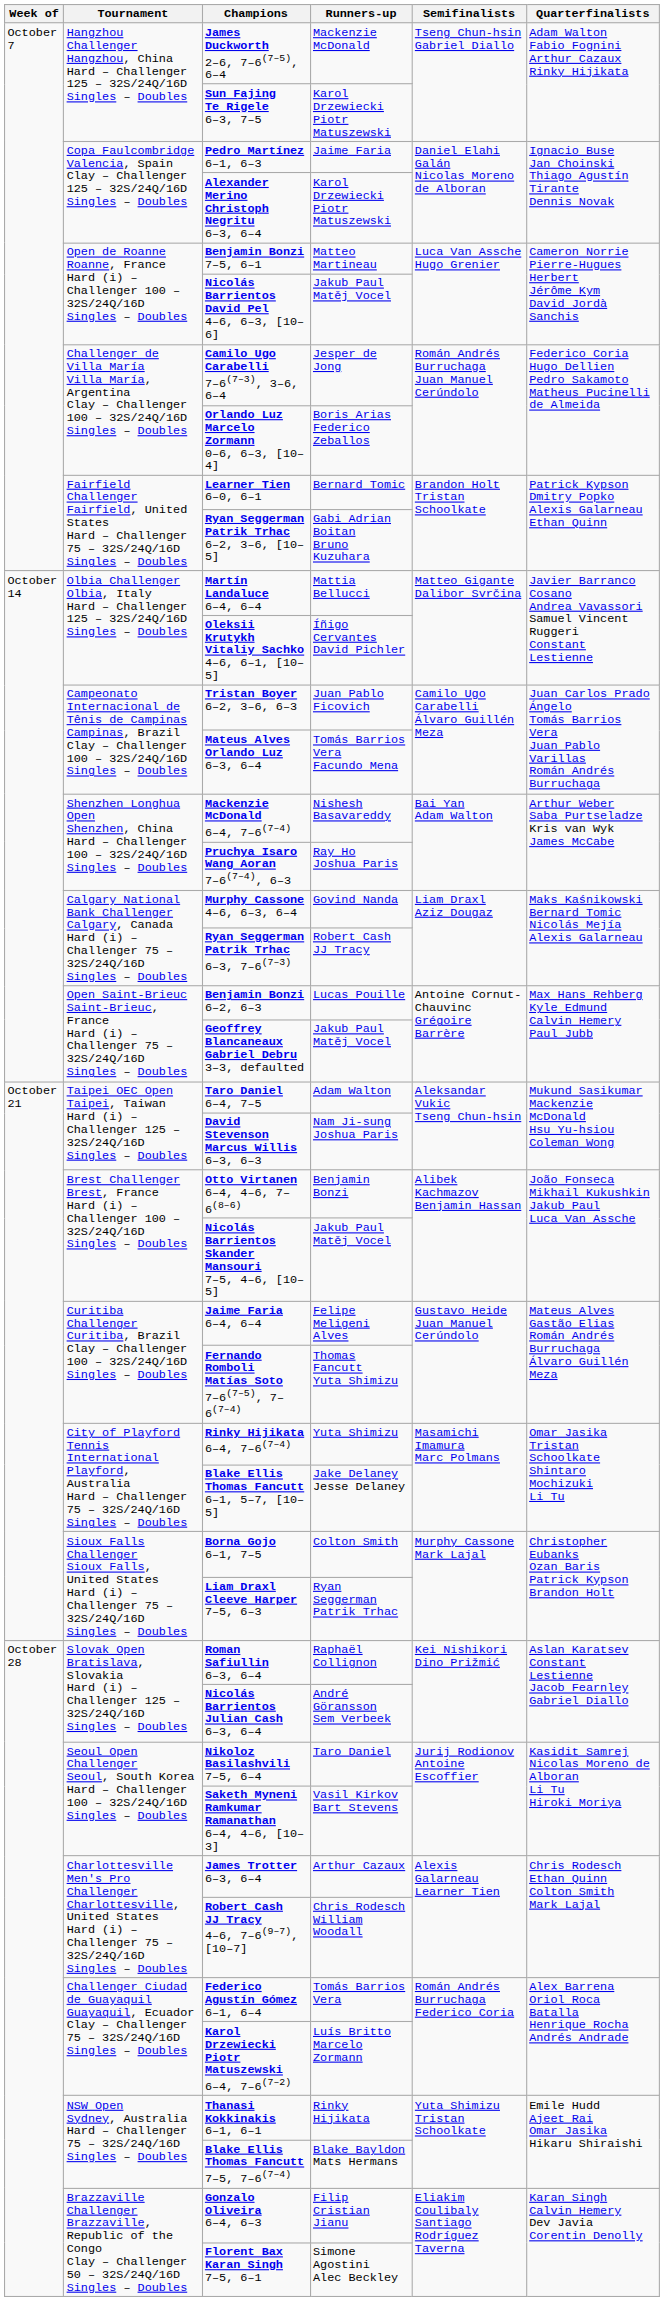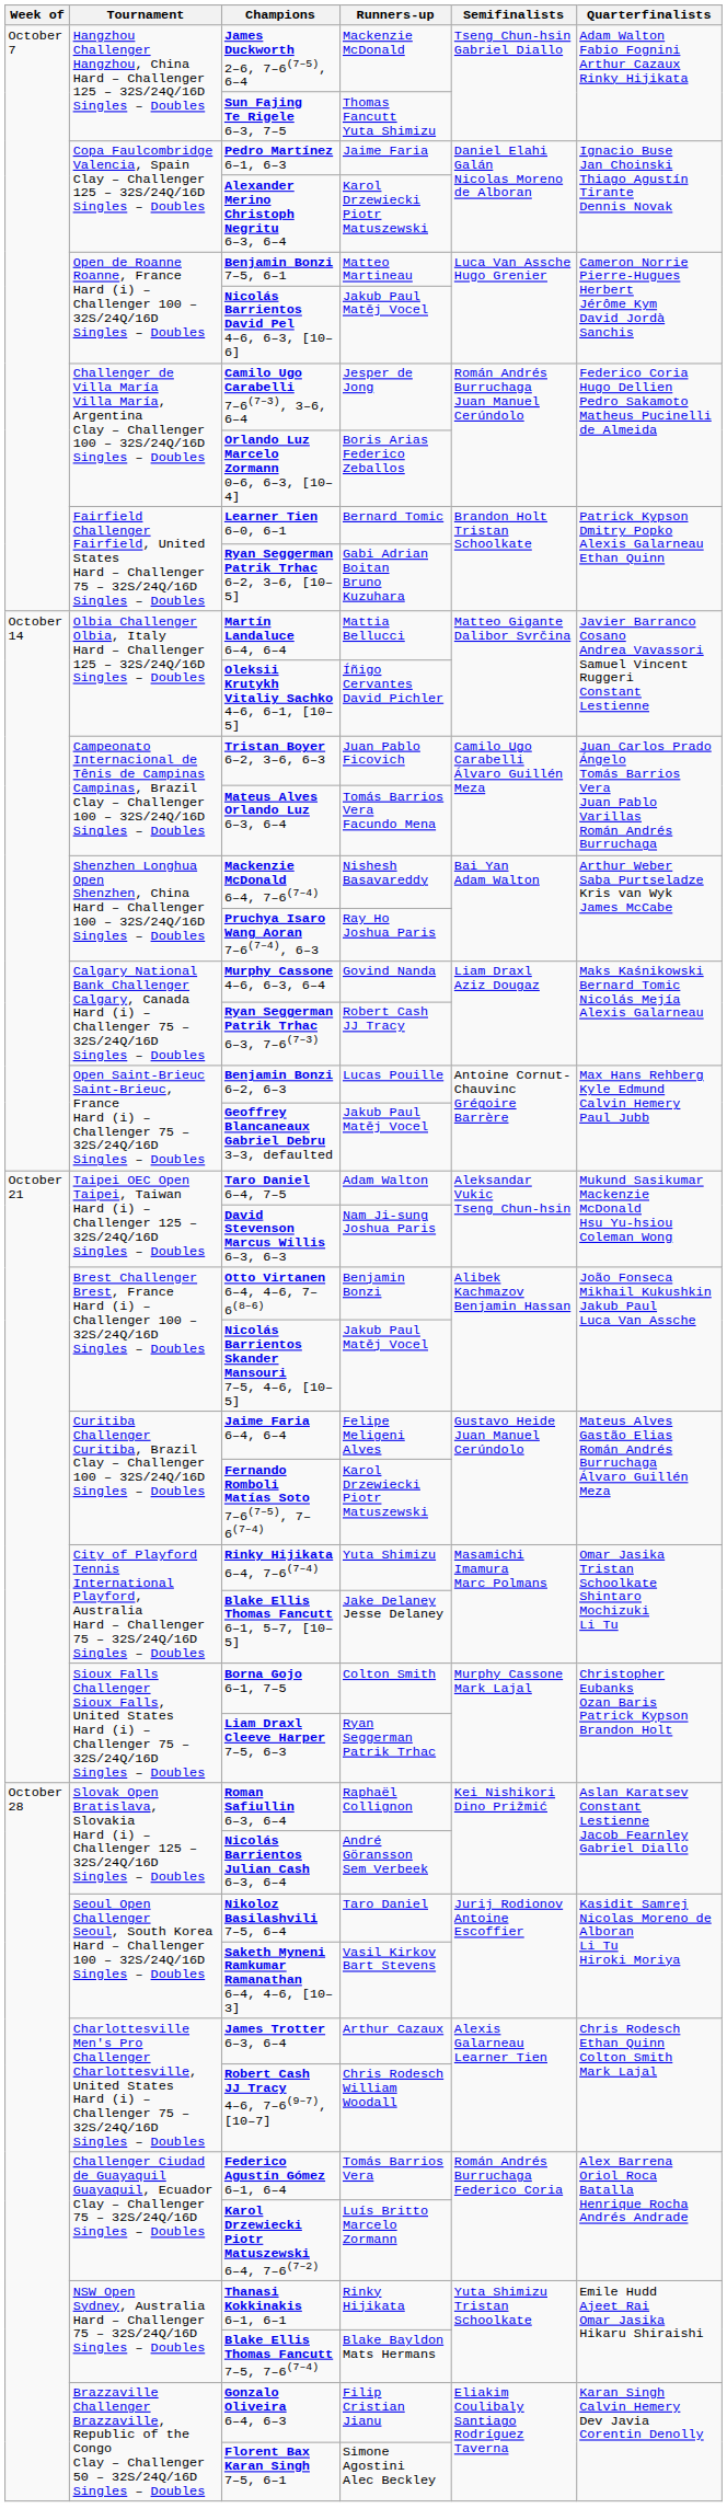 <table class="wikitable" style="font-size:85%;">
 <tr>
 <th width="75">Week of</th>
 <th width="250">Tournament</th>
 <th width="210">Champions</th>
 <th width="210">Runners-up</th>
 <th width="210">Semifinalists</th>
 <th width="210">Quarterfinalists</th>
 </tr>
 <tr valign=top>
 <td rowspan=10>October 7</td>
 <td rowspan=2><a href='#'>Hangzhou Challenger</a><br><a href='#'>Hangzhou</a>, China <br> Hard – Challenger 125 – 32S/24Q/16D<br><a href='#'>Singles</a> – <a href='#'>Doubles</a></td>
 <td> <strong><a href='#'>James Duckworth</a></strong><br>2–6, 7–6<sup>(7–5)</sup>, 6–4</td>
 <td> <a href='#'>Mackenzie McDonald</a></td>
 <td rowspan=2> <a href='#'>Tseng Chun-hsin</a> <br>  <a href='#'>Gabriel Diallo</a></td>
 <td rowspan=2> <a href='#'>Adam Walton</a> <br> <a href='#'>Fabio Fognini</a> <br>  <a href='#'>Arthur Cazaux</a> <br>  <a href='#'>Rinky Hijikata</a></td>
 </tr>
 <tr valign=top>
 <td> <strong><a href='#'>Sun Fajing</a></strong><br> <strong><a href='#'>Te Rigele</a></strong><br>6–3, 7–5</td>
-<td> <a href='#'>Karol Drzewiecki</a><br> <a href='#'>Piotr Matuszewski</a></td>
+<td> <a href='#'>Thomas Fancutt</a><br> <a href='#'>Yuta Shimizu</a></td>
 </tr>
 <tr valign=top>
 <td rowspan=2><a href='#'>Copa Faulcombridge</a><br><a href='#'>Valencia</a>, Spain <br> Clay – Challenger 125 – 32S/24Q/16D<br><a href='#'>Singles</a> – <a href='#'>Doubles</a></td>
 <td> <strong><a href='#'>Pedro Martínez</a></strong><br>6–1, 6–3</td>
 <td> <a href='#'>Jaime Faria</a></td>
 <td rowspan=2> <a href='#'>Daniel Elahi Galán</a> <br>  <a href='#'>Nicolas Moreno de Alboran</a></td>
 <td rowspan=2> <a href='#'>Ignacio Buse</a> <br> <a href='#'>Jan Choinski</a> <br>  <a href='#'>Thiago Agustín Tirante</a> <br>  <a href='#'>Dennis Novak</a></td>
 </tr>
 <tr valign=top>
 <td> <strong><a href='#'>Alexander Merino</a></strong><br> <strong><a href='#'>Christoph Negritu</a></strong><br>6–3, 6–4</td>
 <td> <a href='#'>Karol Drzewiecki</a><br> <a href='#'>Piotr Matuszewski</a></td>
 </tr>
 <tr valign=top>
 <td rowspan=2><a href='#'>Open de Roanne</a><br><a href='#'>Roanne</a>, France <br> Hard (i) – Challenger 100 – 32S/24Q/16D<br><a href='#'>Singles</a> – <a href='#'>Doubles</a></td>
 <td> <strong><a href='#'>Benjamin Bonzi</a></strong><br>7–5, 6–1</td>
 <td> <a href='#'>Matteo Martineau</a></td>
 <td rowspan=2> <a href='#'>Luca Van Assche</a> <br>  <a href='#'>Hugo Grenier</a></td>
 <td rowspan=2> <a href='#'>Cameron Norrie</a> <br> <a href='#'>Pierre-Hugues Herbert</a> <br> <a href='#'>Jérôme Kym</a> <br>  <a href='#'>David Jordà Sanchis</a></td>
 </tr>
 <tr valign=top>
 <td> <strong><a href='#'>Nicolás Barrientos</a></strong><br> <strong><a href='#'>David Pel</a></strong><br>4–6, 6–3, [10–6]</td>
 <td> <a href='#'>Jakub Paul</a><br> <a href='#'>Matěj Vocel</a></td>
 </tr>
 <tr valign=top>
 <td rowspan=2><a href='#'>Challenger de Villa María</a><br><a href='#'>Villa María</a>, Argentina <br> Clay – Challenger 100 – 32S/24Q/16D<br><a href='#'>Singles</a> – <a href='#'>Doubles</a></td>
 <td> <strong><a href='#'>Camilo Ugo Carabelli</a></strong><br>7–6<sup>(7–3)</sup>, 3–6, 6–4</td>
 <td> <a href='#'>Jesper de Jong</a></td>
 <td rowspan=2> <a href='#'>Román Andrés Burruchaga</a> <br>  <a href='#'>Juan Manuel Cerúndolo</a></td>
 <td rowspan=2> <a href='#'>Federico Coria</a> <br> <a href='#'>Hugo Dellien</a> <br> <a href='#'>Pedro Sakamoto</a> <br>  <a href='#'>Matheus Pucinelli de Almeida</a></td>
 </tr>
 <tr valign=top>
 <td> <strong><a href='#'>Orlando Luz</a></strong><br> <strong><a href='#'>Marcelo Zormann</a></strong><br>0–6, 6–3, [10–4]</td>
 <td> <a href='#'>Boris Arias</a><br> <a href='#'>Federico Zeballos</a></td>
 </tr>
 <tr valign=top>
 <td rowspan=2><a href='#'>Fairfield Challenger</a><br><a href='#'>Fairfield</a>, United States <br> Hard – Challenger 75 – 32S/24Q/16D<br><a href='#'>Singles</a> – <a href='#'>Doubles</a></td>
 <td> <strong><a href='#'>Learner Tien</a></strong><br>6–0, 6–1</td>
 <td> <a href='#'>Bernard Tomic</a></td>
 <td rowspan=2> <a href='#'>Brandon Holt</a> <br>  <a href='#'>Tristan Schoolkate</a></td>
 <td rowspan=2> <a href='#'>Patrick Kypson</a> <br> <a href='#'>Dmitry Popko</a> <br> <a href='#'>Alexis Galarneau</a> <br>  <a href='#'>Ethan Quinn</a></td>
 </tr>
 <tr valign=top>
 <td> <strong><a href='#'>Ryan Seggerman</a></strong><br> <strong><a href='#'>Patrik Trhac</a></strong><br>6–2, 3–6, [10–5]</td>
 <td> <a href='#'>Gabi Adrian Boitan</a><br> <a href='#'>Bruno Kuzuhara</a></td>
 </tr>
 <tr valign=top>
 <td rowspan=10>October 14</td>
 <td rowspan=2><a href='#'>Olbia Challenger</a><br><a href='#'>Olbia</a>, Italy <br> Hard – Challenger 125 – 32S/24Q/16D<br><a href='#'>Singles</a> – <a href='#'>Doubles</a></td>
 <td> <strong><a href='#'>Martín Landaluce</a></strong><br>6–4, 6–4</td>
 <td> <a href='#'>Mattia Bellucci</a></td>
 <td rowspan=2> <a href='#'>Matteo Gigante</a> <br>  <a href='#'>Dalibor Svrčina</a></td>
 <td rowspan=2> <a href='#'>Javier Barranco Cosano</a> <br>  <a href='#'>Andrea Vavassori</a> <br> Samuel Vincent Ruggeri <br>  <a href='#'>Constant Lestienne</a></td>
 </tr>
 <tr valign=top>
 <td> <strong><a href='#'>Oleksii Krutykh</a></strong><br> <strong><a href='#'>Vitaliy Sachko</a></strong><br>4–6, 6–1, [10–5]</td>
 <td> <a href='#'>Íñigo Cervantes</a><br> <a href='#'>David Pichler</a></td>
 </tr>
 <tr valign=top>
 <td rowspan=2><a href='#'>Campeonato Internacional de Tênis de Campinas</a><br><a href='#'>Campinas</a>, Brazil <br> Clay – Challenger 100 – 32S/24Q/16D<br><a href='#'>Singles</a> – <a href='#'>Doubles</a></td>
 <td> <strong><a href='#'>Tristan Boyer</a></strong><br>6–2, 3–6, 6–3</td>
 <td> <a href='#'>Juan Pablo Ficovich</a></td>
 <td rowspan=2> <a href='#'>Camilo Ugo Carabelli</a> <br>  <a href='#'>Álvaro Guillén Meza</a></td>
 <td rowspan=2> <a href='#'>Juan Carlos Prado Ángelo</a> <br> <a href='#'>Tomás Barrios Vera</a> <br> <a href='#'>Juan Pablo Varillas</a> <br>  <a href='#'>Román Andrés Burruchaga</a></td>
 </tr>
 <tr valign=top>
 <td> <strong><a href='#'>Mateus Alves</a></strong><br> <strong><a href='#'>Orlando Luz</a></strong><br>6–3, 6–4</td>
 <td> <a href='#'>Tomás Barrios Vera</a><br> <a href='#'>Facundo Mena</a></td>
 </tr>
 <tr valign=top>
 <td rowspan=2><a href='#'>Shenzhen Longhua Open</a><br><a href='#'>Shenzhen</a>, China <br> Hard – Challenger 100 – 32S/24Q/16D<br><a href='#'>Singles</a> – <a href='#'>Doubles</a></td>
 <td> <strong><a href='#'>Mackenzie McDonald</a></strong><br>6–4, 7–6<sup>(7–4)</sup></td>
 <td> <a href='#'>Nishesh Basavareddy</a></td>
 <td rowspan=2> <a href='#'>Bai Yan</a> <br>  <a href='#'>Adam Walton</a></td>
 <td rowspan=2> <a href='#'>Arthur Weber</a> <br> <a href='#'>Saba Purtseladze</a> <br> Kris van Wyk <br>  <a href='#'>James McCabe</a></td>
 </tr>
 <tr valign=top>
 <td> <strong><a href='#'>Pruchya Isaro</a></strong><br> <strong><a href='#'>Wang Aoran</a></strong><br>7–6<sup>(7–4)</sup>, 6–3</td>
 <td> <a href='#'>Ray Ho</a><br> <a href='#'>Joshua Paris</a></td>
 </tr>
 <tr valign=top>
 <td rowspan=2><a href='#'>Calgary National Bank Challenger</a><br><a href='#'>Calgary</a>, Canada <br> Hard (i) – Challenger 75 – 32S/24Q/16D<br><a href='#'>Singles</a> – <a href='#'>Doubles</a></td>
 <td> <strong><a href='#'>Murphy Cassone</a></strong><br>4–6, 6–3, 6–4</td>
 <td> <a href='#'>Govind Nanda</a></td>
 <td rowspan=2> <a href='#'>Liam Draxl</a> <br>  <a href='#'>Aziz Dougaz</a></td>
 <td rowspan=2> <a href='#'>Maks Kaśnikowski</a> <br> <a href='#'>Bernard Tomic</a> <br>  <a href='#'>Nicolás Mejía</a> <br>  <a href='#'>Alexis Galarneau</a></td>
 </tr>
 <tr valign=top>
 <td> <strong><a href='#'>Ryan Seggerman</a></strong><br> <strong><a href='#'>Patrik Trhac</a></strong><br>6–3, 7–6<sup>(7–3)</sup></td>
 <td> <a href='#'>Robert Cash</a><br> <a href='#'>JJ Tracy</a></td>
 </tr>
 <tr valign=top>
 <td rowspan=2><a href='#'>Open Saint-Brieuc</a><br><a href='#'>Saint-Brieuc</a>, France <br> Hard (i) – Challenger 75 – 32S/24Q/16D<br><a href='#'>Singles</a> – <a href='#'>Doubles</a></td>
 <td> <strong><a href='#'>Benjamin Bonzi</a></strong><br>6–2, 6–3</td>
 <td> <a href='#'>Lucas Pouille</a></td>
 <td rowspan=2> Antoine Cornut-Chauvinc <br>  <a href='#'>Grégoire Barrère</a></td>
 <td rowspan=2> <a href='#'>Max Hans Rehberg</a> <br> <a href='#'>Kyle Edmund</a> <br> <a href='#'>Calvin Hemery</a> <br>  <a href='#'>Paul Jubb</a></td>
 </tr>
 <tr valign=top>
 <td> <strong><a href='#'>Geoffrey Blancaneaux</a></strong><br> <strong><a href='#'>Gabriel Debru</a></strong><br>3–3, defaulted</td>
 <td> <a href='#'>Jakub Paul</a><br> <a href='#'>Matěj Vocel</a></td>
 </tr>
 <tr valign=top>
 <td rowspan=10>October 21</td>
 <td rowspan=2><a href='#'>Taipei OEC Open</a><br><a href='#'>Taipei</a>, Taiwan <br> Hard (i) – Challenger 125 – 32S/24Q/16D<br><a href='#'>Singles</a> – <a href='#'>Doubles</a></td>
 <td> <strong><a href='#'>Taro Daniel</a></strong><br>6–4, 7–5</td>
 <td> <a href='#'>Adam Walton</a></td>
 <td rowspan=2> <a href='#'>Aleksandar Vukic</a> <br>  <a href='#'>Tseng Chun-hsin</a></td>
 <td rowspan=2> <a href='#'>Mukund Sasikumar</a> <br> <a href='#'>Mackenzie McDonald</a> <br>  <a href='#'>Hsu Yu-hsiou</a> <br>  <a href='#'>Coleman Wong</a></td>
 </tr>
 <tr valign=top>
 <td> <strong><a href='#'>David Stevenson</a></strong><br> <strong><a href='#'>Marcus Willis</a></strong><br>6–3, 6–3</td>
 <td> <a href='#'>Nam Ji-sung</a><br> <a href='#'>Joshua Paris</a></td>
 </tr>
 <tr valign=top>
 <td rowspan=2><a href='#'>Brest Challenger</a><br><a href='#'>Brest</a>, France <br> Hard (i) – Challenger 100 – 32S/24Q/16D<br><a href='#'>Singles</a> – <a href='#'>Doubles</a></td>
 <td> <strong><a href='#'>Otto Virtanen</a></strong><br>6–4, 4–6, 7–6<sup>(8–6)</sup></td>
 <td> <a href='#'>Benjamin Bonzi</a></td>
 <td rowspan=2> <a href='#'>Alibek Kachmazov</a> <br>  <a href='#'>Benjamin Hassan</a></td>
 <td rowspan=2> <a href='#'>João Fonseca</a> <br> <a href='#'>Mikhail Kukushkin</a> <br> <a href='#'>Jakub Paul</a> <br>  <a href='#'>Luca Van Assche</a></td>
 </tr>
 <tr valign=top>
 <td> <strong><a href='#'>Nicolás Barrientos</a></strong><br> <strong><a href='#'>Skander Mansouri</a></strong><br>7–5, 4–6, [10–5]</td>
 <td> <a href='#'>Jakub Paul</a><br> <a href='#'>Matěj Vocel</a></td>
 </tr>
 <tr valign=top>
 <td rowspan=2><a href='#'>Curitiba Challenger</a><br><a href='#'>Curitiba</a>, Brazil <br> Clay – Challenger 100 – 32S/24Q/16D<br><a href='#'>Singles</a> – <a href='#'>Doubles</a></td>
 <td> <strong><a href='#'>Jaime Faria</a></strong><br>6–4, 6–4</td>
 <td> <a href='#'>Felipe Meligeni Alves</a></td>
 <td rowspan=2> <a href='#'>Gustavo Heide</a> <br>  <a href='#'>Juan Manuel Cerúndolo</a></td>
 <td rowspan=2> <a href='#'>Mateus Alves</a> <br>  <a href='#'>Gastão Elias</a> <br> <a href='#'>Román Andrés Burruchaga</a> <br>  <a href='#'>Álvaro Guillén Meza</a></td>
 </tr>
 <tr valign=top>
 <td> <strong><a href='#'>Fernando Romboli</a></strong><br> <strong><a href='#'>Matías Soto</a></strong><br>7–6<sup>(7–5)</sup>, 7–6<sup>(7–4)</sup></td>
-<td> <a href='#'>Thomas Fancutt</a><br> <a href='#'>Yuta Shimizu</a></td>
+<td> <a href='#'>Karol Drzewiecki</a><br> <a href='#'>Piotr Matuszewski</a></td>
 </tr>
 <tr valign=top>
 <td rowspan=2><a href='#'>City of Playford Tennis International</a><br><a href='#'>Playford</a>, Australia <br> Hard – Challenger 75 – 32S/24Q/16D<br><a href='#'>Singles</a> – <a href='#'>Doubles</a></td>
 <td> <strong><a href='#'>Rinky Hijikata</a></strong><br>6–4, 7–6<sup>(7–4)</sup></td>
 <td> <a href='#'>Yuta Shimizu</a></td>
 <td rowspan=2> <a href='#'>Masamichi Imamura</a> <br>  <a href='#'>Marc Polmans</a></td>
 <td rowspan=2> <a href='#'>Omar Jasika</a> <br> <a href='#'>Tristan Schoolkate</a> <br>  <a href='#'>Shintaro Mochizuki</a> <br>  <a href='#'>Li Tu</a></td>
 </tr>
 <tr valign=top>
 <td> <strong><a href='#'>Blake Ellis</a></strong><br> <strong><a href='#'>Thomas Fancutt</a></strong><br>6–1, 5–7, [10–5]</td>
 <td> <a href='#'>Jake Delaney</a><br> Jesse Delaney</td>
 </tr>
 <tr valign=top>
 <td rowspan=2><a href='#'>Sioux Falls Challenger</a><br><a href='#'>Sioux Falls</a>, United States <br> Hard (i) – Challenger 75 – 32S/24Q/16D<br><a href='#'>Singles</a> – <a href='#'>Doubles</a></td>
 <td> <strong><a href='#'>Borna Gojo</a></strong><br>6–1, 7–5</td>
 <td> <a href='#'>Colton Smith</a></td>
 <td rowspan=2> <a href='#'>Murphy Cassone</a> <br>  <a href='#'>Mark Lajal</a></td>
 <td rowspan=2> <a href='#'>Christopher Eubanks</a> <br> <a href='#'>Ozan Baris</a> <br> <a href='#'>Patrick Kypson</a> <br>  <a href='#'>Brandon Holt</a></td>
 </tr>
 <tr valign=top>
 <td> <strong><a href='#'>Liam Draxl</a></strong><br> <strong><a href='#'>Cleeve Harper</a></strong><br>7–5, 6–3</td>
 <td> <a href='#'>Ryan Seggerman</a><br> <a href='#'>Patrik Trhac</a></td>
 </tr>
 <tr valign=top>
 <td rowspan=12>October 28</td>
 <td rowspan=2><a href='#'>Slovak Open</a><br><a href='#'>Bratislava</a>, Slovakia <br> Hard (i) – Challenger 125 – 32S/24Q/16D<br><a href='#'>Singles</a> – <a href='#'>Doubles</a></td>
 <td> <strong><a href='#'>Roman Safiullin</a></strong><br>6–3, 6–4</td>
 <td> <a href='#'>Raphaël Collignon</a></td>
 <td rowspan=2> <a href='#'>Kei Nishikori</a> <br>  <a href='#'>Dino Prižmić</a></td>
 <td rowspan=2> <a href='#'>Aslan Karatsev</a> <br>  <a href='#'>Constant Lestienne</a> <br>  <a href='#'>Jacob Fearnley</a> <br>  <a href='#'>Gabriel Diallo</a></td>
 </tr>
 <tr valign=top>
 <td> <strong><a href='#'>Nicolás Barrientos</a></strong><br> <strong><a href='#'>Julian Cash</a></strong><br>6–3, 6–4</td>
 <td> <a href='#'>André Göransson</a><br> <a href='#'>Sem Verbeek</a></td>
 </tr>
 <tr valign=top>
 <td rowspan=2><a href='#'>Seoul Open Challenger</a><br><a href='#'>Seoul</a>, South Korea <br> Hard – Challenger 100 – 32S/24Q/16D<br><a href='#'>Singles</a> – <a href='#'>Doubles</a></td>
 <td> <strong><a href='#'>Nikoloz Basilashvili</a></strong><br>7–5, 6–4</td>
 <td> <a href='#'>Taro Daniel</a></td>
 <td rowspan=2> <a href='#'>Jurij Rodionov</a> <br>  <a href='#'>Antoine Escoffier</a></td>
 <td rowspan=2> <a href='#'>Kasidit Samrej</a> <br>  <a href='#'>Nicolas Moreno de Alboran</a> <br>  <a href='#'>Li Tu</a> <br>  <a href='#'>Hiroki Moriya</a></td>
 </tr>
 <tr valign=top>
 <td> <strong><a href='#'>Saketh Myneni</a></strong><br> <strong><a href='#'>Ramkumar Ramanathan</a></strong><br>6–4, 4–6, [10–3]</td>
 <td> <a href='#'>Vasil Kirkov</a><br> <a href='#'>Bart Stevens</a></td>
 </tr>
 <tr valign=top>
 <td rowspan=2><a href='#'>Charlottesville Men's Pro Challenger</a><br><a href='#'>Charlottesville</a>, United States <br> Hard (i) – Challenger 75 – 32S/24Q/16D<br><a href='#'>Singles</a> – <a href='#'>Doubles</a></td>
 <td> <strong><a href='#'>James Trotter</a></strong><br>6–3, 6–4</td>
 <td> <a href='#'>Arthur Cazaux</a></td>
 <td rowspan=2> <a href='#'>Alexis Galarneau</a> <br>  <a href='#'>Learner Tien</a></td>
 <td rowspan=2> <a href='#'>Chris Rodesch</a> <br>  <a href='#'>Ethan Quinn</a> <br> <a href='#'>Colton Smith</a> <br>  <a href='#'>Mark Lajal</a></td>
 </tr>
 <tr valign=top>
 <td> <strong><a href='#'>Robert Cash</a></strong><br> <strong><a href='#'>JJ Tracy</a></strong><br>4–6, 7–6<sup>(9–7)</sup>, [10–7]</td>
 <td> <a href='#'>Chris Rodesch</a><br> <a href='#'>William Woodall</a></td>
 </tr>
 <tr valign=top>
 <td rowspan=2><a href='#'>Challenger Ciudad de Guayaquil</a><br><a href='#'>Guayaquil</a>, Ecuador <br> Clay – Challenger 75 – 32S/24Q/16D<br><a href='#'>Singles</a> – <a href='#'>Doubles</a></td>
 <td> <strong><a href='#'>Federico Agustín Gómez</a></strong><br>6–1, 6–4</td>
 <td> <a href='#'>Tomás Barrios Vera</a></td>
 <td rowspan=2> <a href='#'>Román Andrés Burruchaga</a> <br>  <a href='#'>Federico Coria</a></td>
 <td rowspan=2> <a href='#'>Alex Barrena</a> <br>  <a href='#'>Oriol Roca Batalla</a> <br> <a href='#'>Henrique Rocha</a> <br>  <a href='#'>Andrés Andrade</a></td>
 </tr>
 <tr valign=top>
 <td> <strong><a href='#'>Karol Drzewiecki</a></strong><br> <strong><a href='#'>Piotr Matuszewski</a></strong><br>6–4, 7–6<sup>(7–2)</sup></td>
 <td> <a href='#'>Luís Britto</a><br> <a href='#'>Marcelo Zormann</a></td>
 </tr>
 <tr valign=top>
 <td rowspan=2><a href='#'>NSW Open</a><br><a href='#'>Sydney</a>, Australia <br> Hard – Challenger 75 – 32S/24Q/16D<br><a href='#'>Singles</a> – <a href='#'>Doubles</a></td>
 <td> <strong><a href='#'>Thanasi Kokkinakis</a></strong><br>6–1, 6–1</td>
 <td> <a href='#'>Rinky Hijikata</a></td>
 <td rowspan=2> <a href='#'>Yuta Shimizu</a> <br>  <a href='#'>Tristan Schoolkate</a></td>
 <td rowspan=2> Emile Hudd <br> <a href='#'>Ajeet Rai</a> <br>  <a href='#'>Omar Jasika</a> <br>  Hikaru Shiraishi</td>
 </tr>
 <tr valign=top>
 <td> <strong><a href='#'>Blake Ellis</a></strong><br> <strong><a href='#'>Thomas Fancutt</a></strong><br>7–5, 7–6<sup>(7–4)</sup></td>
 <td> <a href='#'>Blake Bayldon</a><br> Mats Hermans</td>
 </tr>
 <tr valign=top>
 <td rowspan=2><a href='#'>Brazzaville Challenger</a><br><a href='#'>Brazzaville</a>, Republic of the Congo <br> Clay – Challenger 50 – 32S/24Q/16D<br><a href='#'>Singles</a> – <a href='#'>Doubles</a></td>
 <td> <strong><a href='#'>Gonzalo Oliveira</a></strong><br>6–4, 6–3</td>
 <td> <a href='#'>Filip Cristian Jianu</a></td>
 <td rowspan=2> <a href='#'>Eliakim Coulibaly</a> <br>  <a href='#'>Santiago Rodríguez Taverna</a></td>
 <td rowspan=2> <a href='#'>Karan Singh</a> <br> <a href='#'>Calvin Hemery</a> <br> Dev Javia <br>  <a href='#'>Corentin Denolly</a></td>
 </tr>
 <tr valign=top>
 <td> <strong><a href='#'>Florent Bax</a></strong><br> <strong><a href='#'>Karan Singh</a></strong><br>7–5, 6–1</td>
 <td> Simone Agostini<br> Alec Beckley</td>
 </tr>
 </table>
